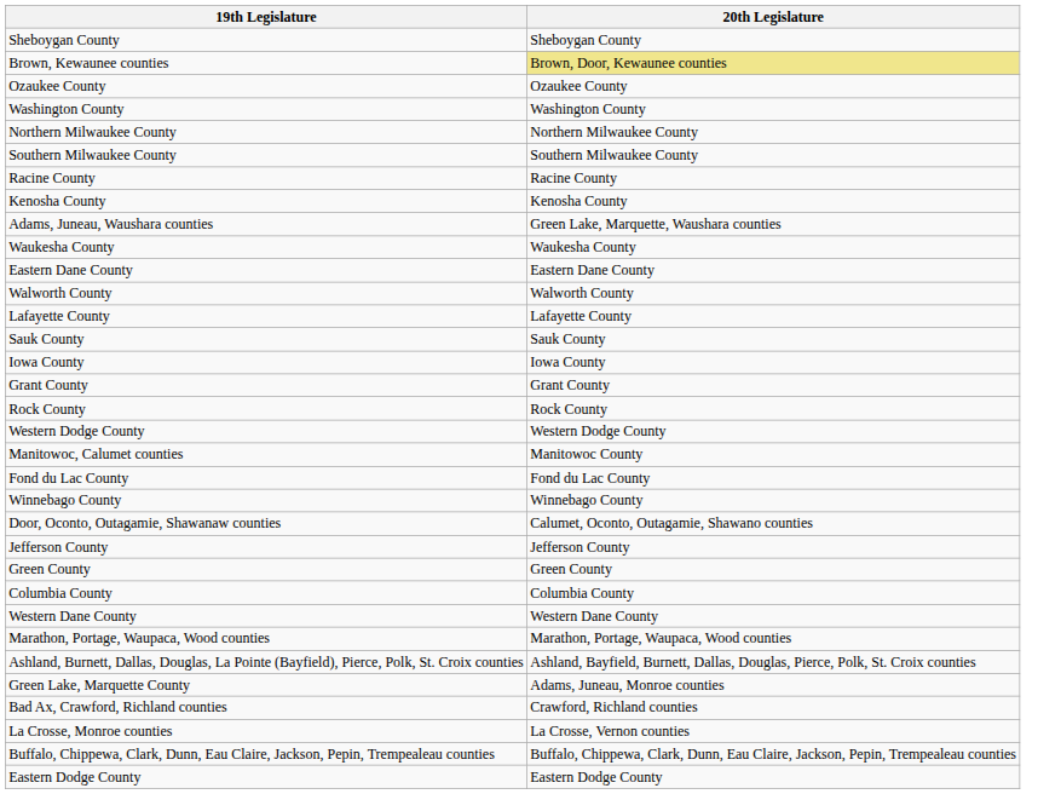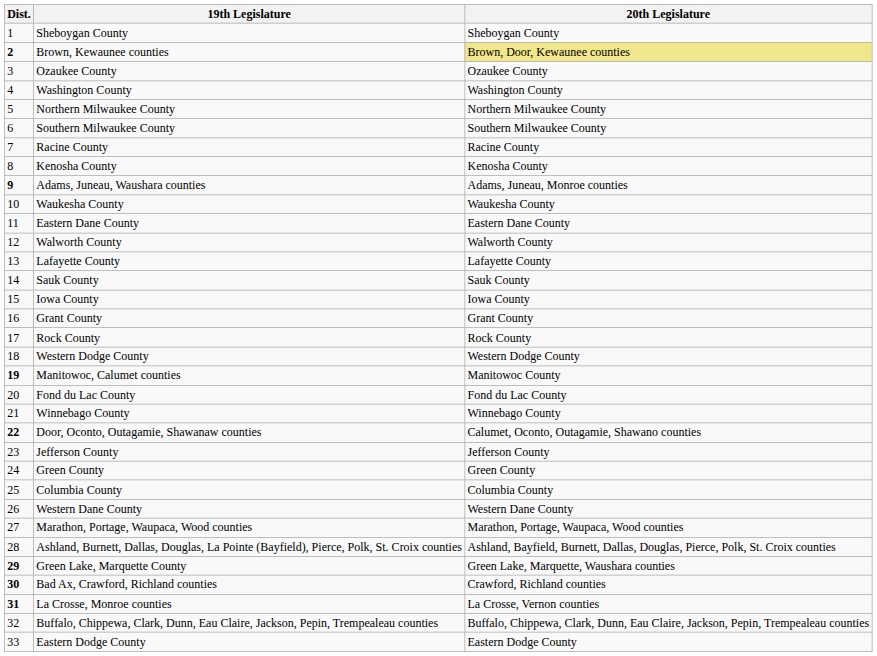 <table class="wikitable">
 <tr>
+<th>Dist.</th>
 <th>19th Legislature</th>
 <th>20th Legislature</th>
 </tr>
 <tr>
+<td>1</td>
 <td>Sheboygan County</td>
 <td>Sheboygan County</td>
 </tr>
 <tr>
+<td><strong>2</strong></td>
 <td>Brown, Kewaunee counties</td>
 <td style="background: khaki;">Brown, Door, Kewaunee counties</td>
 </tr>
 <tr>
+<td>3</td>
 <td>Ozaukee County</td>
 <td>Ozaukee County</td>
 </tr>
 <tr>
+<td>4</td>
 <td>Washington County</td>
 <td>Washington County</td>
 </tr>
 <tr>
+<td>5</td>
 <td>Northern Milwaukee County</td>
 <td>Northern Milwaukee County</td>
 </tr>
 <tr>
+<td>6</td>
 <td>Southern Milwaukee County</td>
 <td>Southern Milwaukee County</td>
 </tr>
 <tr>
+<td>7</td>
 <td>Racine County</td>
 <td>Racine County</td>
 </tr>
 <tr>
+<td>8</td>
 <td>Kenosha County</td>
 <td>Kenosha County</td>
 </tr>
 <tr>
+<td><strong>9</strong></td>
 <td>Adams, Juneau, Waushara counties</td>
-<td>Green Lake, Marquette, Waushara counties</td>
+<td>Adams, Juneau, Monroe counties</td>
 </tr>
 <tr>
+<td>10</td>
 <td>Waukesha County</td>
 <td>Waukesha County</td>
 </tr>
 <tr>
+<td>11</td>
 <td>Eastern Dane County</td>
 <td>Eastern Dane County</td>
 </tr>
 <tr>
+<td>12</td>
 <td>Walworth County</td>
 <td>Walworth County</td>
 </tr>
 <tr>
+<td>13</td>
 <td>Lafayette County</td>
 <td>Lafayette County</td>
 </tr>
 <tr>
+<td>14</td>
 <td>Sauk County</td>
 <td>Sauk County</td>
 </tr>
 <tr>
+<td>15</td>
 <td>Iowa County</td>
 <td>Iowa County</td>
 </tr>
 <tr>
+<td>16</td>
 <td>Grant County</td>
 <td>Grant County</td>
 </tr>
 <tr>
+<td>17</td>
 <td>Rock County</td>
 <td>Rock County</td>
 </tr>
 <tr>
+<td>18</td>
 <td>Western Dodge County</td>
 <td>Western Dodge County</td>
 </tr>
 <tr>
+<td><strong>19</strong></td>
 <td>Manitowoc, Calumet counties</td>
 <td>Manitowoc County</td>
 </tr>
 <tr>
+<td>20</td>
 <td>Fond du Lac County</td>
 <td>Fond du Lac County</td>
 </tr>
 <tr>
+<td>21</td>
 <td>Winnebago County</td>
 <td>Winnebago County</td>
 </tr>
 <tr>
+<td><strong>22</strong></td>
 <td>Door, Oconto, Outagamie, Shawanaw counties</td>
 <td>Calumet, Oconto, Outagamie, Shawano counties</td>
 </tr>
 <tr>
+<td>23</td>
 <td>Jefferson County</td>
 <td>Jefferson County</td>
 </tr>
 <tr>
+<td>24</td>
 <td>Green County</td>
 <td>Green County</td>
 </tr>
 <tr>
+<td>25</td>
 <td>Columbia County</td>
 <td>Columbia County</td>
 </tr>
 <tr>
+<td>26</td>
 <td>Western Dane County</td>
 <td>Western Dane County</td>
 </tr>
 <tr>
+<td>27</td>
 <td>Marathon, Portage, Waupaca, Wood counties</td>
 <td>Marathon, Portage, Waupaca, Wood counties</td>
 </tr>
 <tr>
+<td>28</td>
 <td>Ashland, Burnett, Dallas, Douglas, La Pointe (Bayfield), Pierce, Polk, St. Croix counties</td>
 <td>Ashland, Bayfield, Burnett, Dallas, Douglas, Pierce, Polk, St. Croix counties</td>
 </tr>
 <tr>
+<td><strong>29</strong></td>
 <td>Green Lake, Marquette County</td>
-<td>Adams, Juneau, Monroe counties</td>
+<td>Green Lake, Marquette, Waushara counties</td>
 </tr>
 <tr>
+<td><strong>30</strong></td>
 <td>Bad Ax, Crawford, Richland counties</td>
 <td>Crawford, Richland counties</td>
 </tr>
 <tr>
+<td><strong>31</strong></td>
 <td>La Crosse, Monroe counties</td>
 <td>La Crosse, Vernon counties</td>
 </tr>
 <tr>
+<td>32</td>
 <td>Buffalo, Chippewa, Clark, Dunn, Eau Claire, Jackson, Pepin, Trempealeau counties</td>
 <td>Buffalo, Chippewa, Clark, Dunn, Eau Claire, Jackson, Pepin, Trempealeau counties</td>
 </tr>
 <tr>
+<td>33</td>
 <td>Eastern Dodge County</td>
 <td>Eastern Dodge County</td>
 </tr>
 </table>
